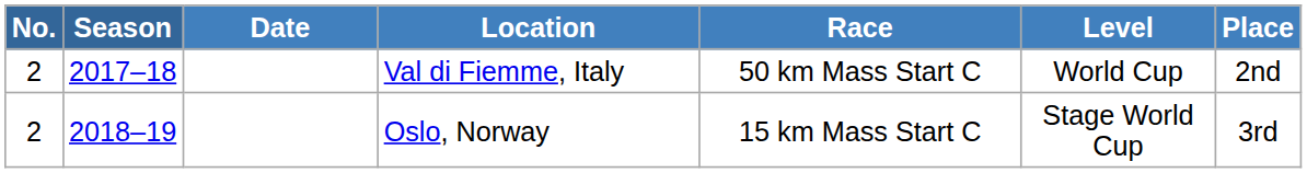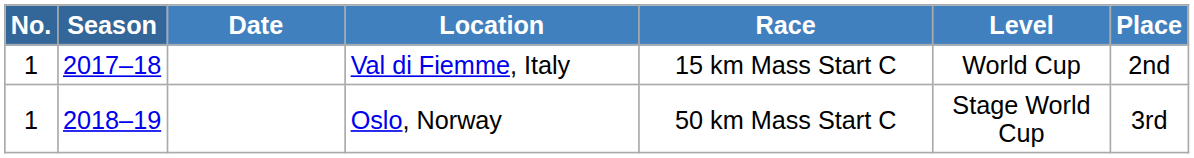 <table class="wikitable sortable" style="font-size:95%; text-align:center; border:grey solid 1px; border-collapse:collapse; background:#ffffff;">
 <tr style="background:#efefef;">
 <th style="background-color:#369; color:white;">No.</th>
 <th style="background-color:#369; color:white;">Season</th>
 <th style="background-color:#4180be; color:white; width:100px;">Date</th>
 <th style="background-color:#4180be; color:white; width:170px;">Location</th>
 <th style="background-color:#4180be; color:white; width:170px;">Race</th>
 <th style="background-color:#4180be; color:white; width:100px;">Level</th>
 <th style="background-color:#4180be; color:white;">Place</th>
 </tr>
 <tr>
-<td>2</td>
+<td>1</td>
 <td><a href='#'>2017–18</a></td>
 <td style="text-align: right;"></td>
 <td style="text-align: left;"> <a href='#'>Val di Fiemme</a>, Italy</td>
-<td>50 km Mass Start C</td>
+<td>15 km Mass Start C</td>
 <td>World Cup</td>
 <td>2nd</td>
 </tr>
 <tr>
-<td>2</td>
+<td>1</td>
 <td><a href='#'>2018–19</a></td>
 <td style="text-align: right;"></td>
 <td style="text-align: left;"> <a href='#'>Oslo</a>, Norway</td>
-<td>15 km Mass Start C</td>
+<td>50 km Mass Start C</td>
 <td>Stage World Cup</td>
 <td>3rd</td>
 </tr>
 </table>
